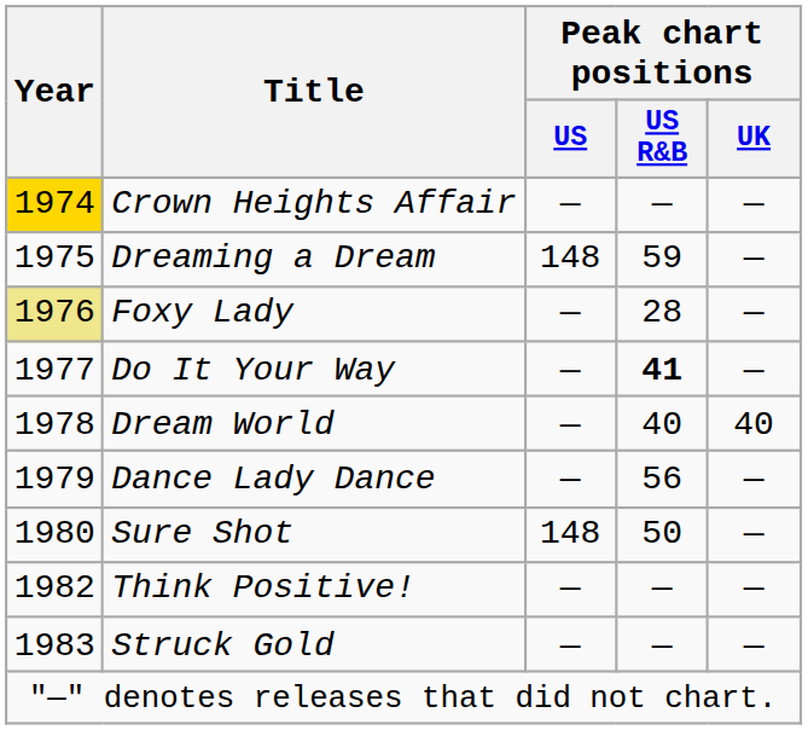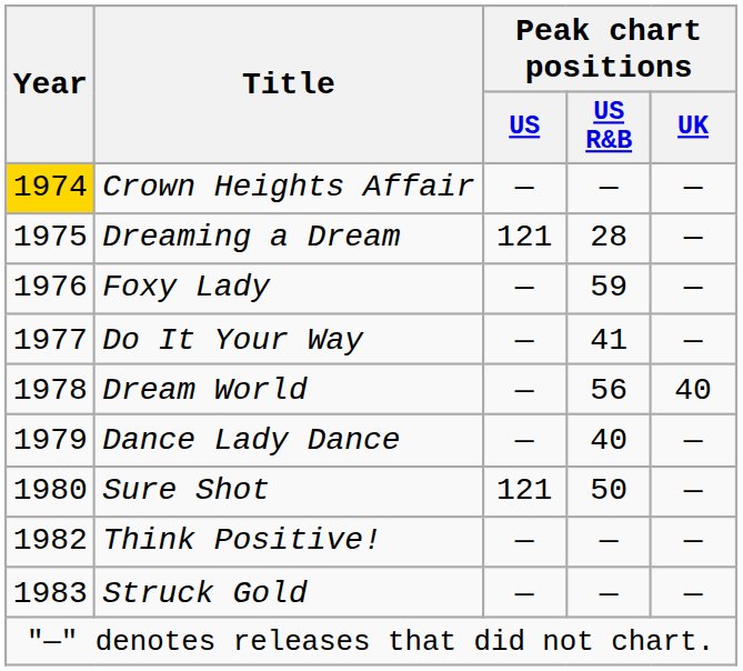 <table class=wikitable>
 <tr>
 <th rowspan="2">Year</th>
 <th rowspan="2">Title</th>
 <th colspan="3">Peak chart positions</th>
 </tr>
 <tr style="font-size:smaller;">
 <th style="width:30px;"><a href='#'>US</a><br></th>
 <th style="width:30px;"><a href='#'>US<br>R&B</a><br></th>
 <th style="width:30px;"><a href='#'>UK</a><br></th>
 </tr>
 <tr>
 <td style="background: gold;">1974</td>
 <td><em>Crown Heights Affair</em></td>
 <td align=center>—</td>
 <td align=center>—</td>
 <td align=center>—</td>
 </tr>
 <tr>
 <td>1975</td>
 <td><em>Dreaming a Dream</em></td>
-<td align=center>148</td>
-<td align=center>59</td>
+<td align=center>121</td>
+<td align=center>28</td>
 <td align=center>—</td>
 </tr>
 <tr>
-<td style="background: khaki;">1976</td>
+<td>1976</td>
 <td><em>Foxy Lady</em></td>
 <td align=center>—</td>
-<td align=center>28</td>
+<td align=center>59</td>
 <td align=center>—</td>
 </tr>
 <tr>
 <td>1977</td>
 <td><em>Do It Your Way</em></td>
 <td align=center>—</td>
-<td align=center><strong>41</strong></td>
+<td align=center>41</td>
 <td align=center>—</td>
 </tr>
 <tr>
 <td>1978</td>
 <td><em>Dream World</em></td>
 <td align=center>—</td>
-<td align=center>40</td>
+<td align=center>56</td>
 <td align=center>40</td>
 </tr>
 <tr>
 <td>1979</td>
 <td><em>Dance Lady Dance</em></td>
 <td align=center>—</td>
-<td align=center>56</td>
+<td align=center>40</td>
 <td align=center>—</td>
 </tr>
 <tr>
 <td>1980</td>
 <td><em>Sure Shot</em></td>
-<td align=center>148</td>
+<td align=center>121</td>
 <td align=center>50</td>
 <td align=center>—</td>
 </tr>
 <tr>
 <td>1982</td>
 <td><em>Think Positive!</em></td>
 <td align=center>—</td>
 <td align=center>—</td>
 <td align=center>—</td>
 </tr>
 <tr>
 <td>1983</td>
 <td><em>Struck Gold</em></td>
 <td align=center>—</td>
 <td align=center>—</td>
 <td align=center>—</td>
 </tr>
 <tr>
 <td colspan="5" style="text-align:center; font-size:9pt;">"—" denotes releases that did not chart.</td>
 </tr>
 </table>
